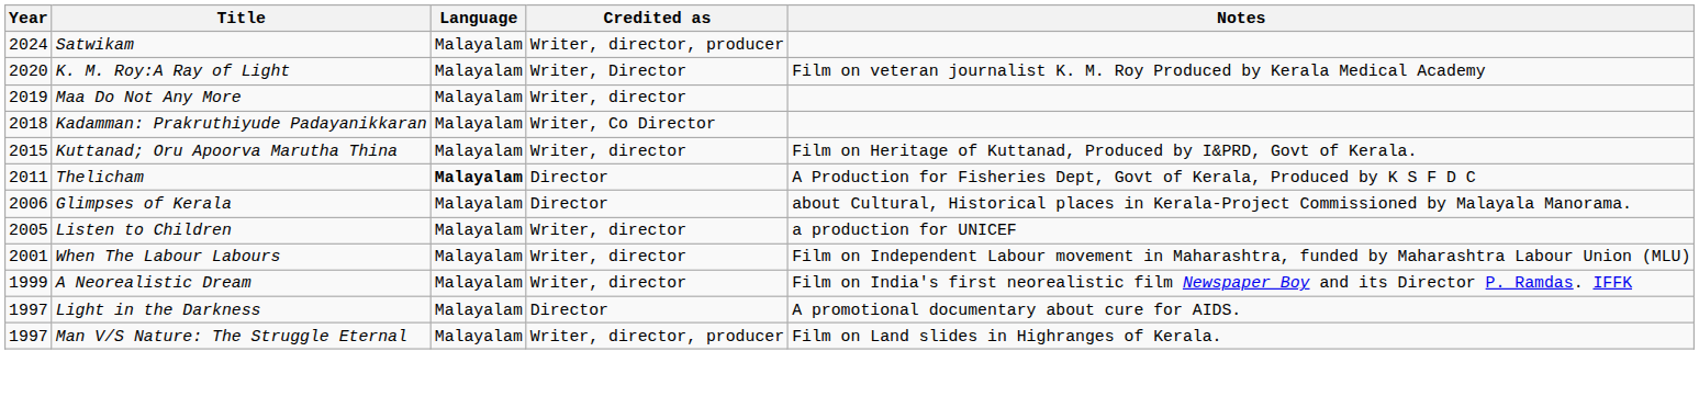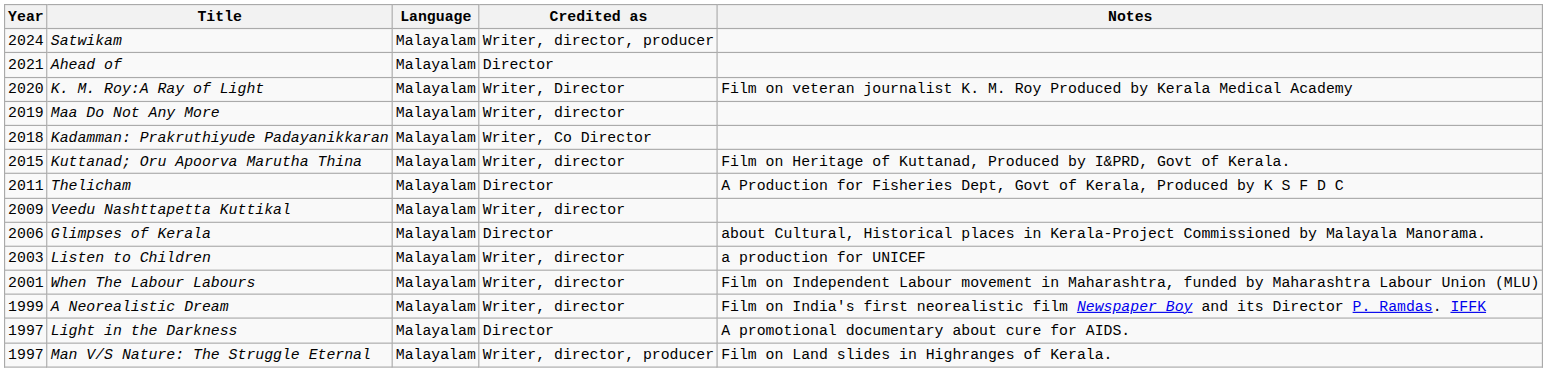 <table class="wikitable">
 <tr>
 <th>Year</th>
 <th>Title</th>
 <th>Language</th>
 <th>Credited as</th>
 <th>Notes</th>
 </tr>
 <tr>
 <td>2024</td>
 <td><em>Satwikam</em></td>
 <td>Malayalam</td>
 <td>Writer, director, producer</td>
+<td></td>
+</tr>
+<tr>
+<td>2021</td>
+<td><em>Ahead of</em></td>
+<td>Malayalam</td>
+<td>Director</td>
 <td></td>
 </tr>
 <tr>
 <td>2020</td>
 <td><em>K. M. Roy:A Ray of Light</em></td>
 <td>Malayalam</td>
 <td>Writer, Director</td>
 <td>Film on veteran journalist K. M. Roy Produced by Kerala Medical Academy</td>
 </tr>
 <tr>
 <td>2019</td>
 <td><em>Maa Do Not Any More</em></td>
 <td>Malayalam</td>
 <td>Writer, director</td>
 <td></td>
 </tr>
 <tr>
 <td>2018</td>
 <td><em>Kadamman: Prakruthiyude Padayanikkaran</em></td>
 <td>Malayalam</td>
 <td>Writer, Co Director</td>
 <td></td>
 </tr>
 <tr>
 <td>2015</td>
 <td><em>Kuttanad; Oru Apoorva Marutha Thina</em></td>
 <td>Malayalam</td>
 <td>Writer, director</td>
 <td>Film on Heritage of Kuttanad, Produced by I&PRD, Govt of Kerala.</td>
 </tr>
 <tr>
 <td>2011</td>
 <td><em>Thelicham</em></td>
-<td><strong>Malayalam</strong></td>
+<td>Malayalam</td>
 <td>Director</td>
 <td>A Production for Fisheries Dept, Govt of Kerala, Produced by K S F D C</td>
+</tr>
+<tr>
+<td>2009</td>
+<td><em>Veedu Nashttapetta Kuttikal</em></td>
+<td>Malayalam</td>
+<td>Writer, director</td>
+<td></td>
 </tr>
 <tr>
 <td>2006</td>
 <td><em>Glimpses of Kerala</em></td>
 <td>Malayalam</td>
 <td>Director</td>
 <td>about Cultural, Historical places in Kerala-Project Commissioned by Malayala Manorama.</td>
 </tr>
 <tr>
-<td>2005</td>
+<td>2003</td>
 <td><em>Listen to Children</em></td>
 <td>Malayalam</td>
 <td>Writer, director</td>
 <td>a production for UNICEF</td>
 </tr>
 <tr>
 <td>2001</td>
 <td><em>When The Labour Labours</em></td>
 <td>Malayalam</td>
 <td>Writer, director</td>
 <td>Film on Independent Labour movement in Maharashtra, funded by Maharashtra Labour Union (MLU)</td>
 </tr>
 <tr>
 <td>1999</td>
 <td><em>A Neorealistic Dream</em></td>
 <td>Malayalam</td>
 <td>Writer, director</td>
 <td>Film on India's first neorealistic film <em><a href='#'>Newspaper Boy</a></em> and its Director <a href='#'>P. Ramdas</a>. <a href='#'>IFFK</a></td>
 </tr>
 <tr>
 <td>1997</td>
 <td><em>Light in the Darkness</em></td>
 <td>Malayalam</td>
 <td>Director</td>
 <td>A promotional documentary about cure for AIDS.</td>
 </tr>
 <tr>
 <td>1997</td>
 <td><em>Man V/S Nature: The Struggle Eternal</em></td>
 <td>Malayalam</td>
 <td>Writer, director, producer</td>
 <td>Film on Land slides in Highranges of Kerala.</td>
 </tr>
 </table>
